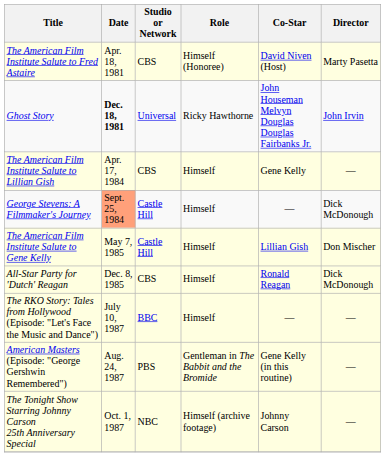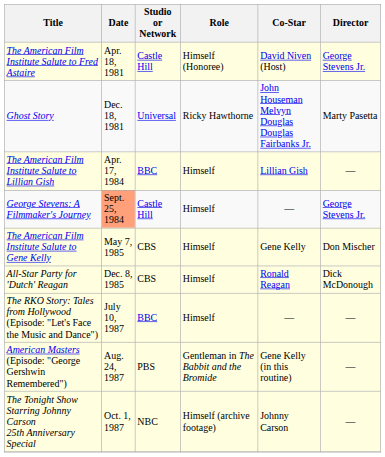 <table class="wikitable">
 <tr>
 <th>Title</th>
 <th>Date</th>
 <th>Studio<br>or Network</th>
 <th>Role</th>
 <th>Co-Star</th>
 <th>Director</th>
 </tr>
 <tr bgcolor=lightyellow>
 <td><em><a href='#'>The American Film Institute Salute to Fred Astaire</a></em></td>
 <td>Apr. 18, 1981</td>
-<td>CBS</td>
+<td><a href='#'>Castle Hill</a></td>
 <td>Himself (Honoree)</td>
 <td><a href='#'>David Niven</a> (Host)</td>
-<td>Marty Pasetta</td>
+<td><a href='#'>George Stevens Jr.</a></td>
 </tr>
 <tr>
 <td><em><a href='#'>Ghost Story</a></em></td>
-<td><strong>Dec. 18, 1981</strong></td>
+<td>Dec. 18, 1981</td>
 <td><a href='#'>Universal</a></td>
 <td>Ricky Hawthorne</td>
 <td><a href='#'>John Houseman</a><br><a href='#'>Melvyn Douglas</a><br><a href='#'>Douglas Fairbanks Jr.</a></td>
-<td><a href='#'>John Irvin</a></td>
+<td>Marty Pasetta</td>
 </tr>
 <tr bgcolor=lightyellow>
 <td><em><a href='#'>The American Film Institute Salute to Lillian Gish</a></em></td>
 <td>Apr. 17, 1984</td>
-<td>CBS</td>
+<td><a href='#'>BBC</a></td>
 <td>Himself</td>
-<td>Gene Kelly</td>
+<td><a href='#'>Lillian Gish</a></td>
 <td align="center">—</td>
 </tr>
 <tr>
 <td><em><a href='#'>George Stevens: A Filmmaker's Journey</a></em></td>
 <td style="background: lightsalmon;">Sept. 25, 1984</td>
 <td><a href='#'>Castle Hill</a></td>
 <td>Himself</td>
 <td align="center">—</td>
-<td>Dick McDonough</td>
+<td><a href='#'>George Stevens Jr.</a></td>
 </tr>
 <tr bgcolor=lightyellow>
 <td><em><a href='#'>The American Film Institute Salute to Gene Kelly</a></em></td>
 <td>May 7, 1985</td>
-<td><a href='#'>Castle Hill</a></td>
+<td>CBS</td>
 <td>Himself</td>
-<td><a href='#'>Lillian Gish</a></td>
+<td>Gene Kelly</td>
 <td>Don Mischer</td>
 </tr>
 <tr bgcolor=lightyellow>
 <td><em>All-Star Party for 'Dutch' Reagan</em></td>
 <td>Dec. 8, 1985</td>
 <td>CBS</td>
 <td>Himself</td>
 <td><a href='#'>Ronald Reagan</a></td>
 <td>Dick McDonough</td>
 </tr>
 <tr bgcolor=lightyellow>
 <td><em>The RKO Story: Tales from Hollywood</em> <br>(Episode: "Let's Face the Music and Dance")</td>
 <td>July 10, 1987</td>
 <td><a href='#'>BBC</a></td>
 <td>Himself</td>
 <td align="center">—</td>
 <td align="center">—</td>
 </tr>
 <tr bgcolor=lightyellow>
 <td><em><a href='#'>American Masters</a></em><br>(Episode: "George Gershwin Remembered")</td>
 <td>Aug. 24, 1987</td>
 <td>PBS</td>
 <td>Gentleman in <em>The Babbit and the Bromide</em></td>
 <td>Gene Kelly (in this routine)</td>
 <td align="center">—</td>
 </tr>
 <tr bgcolor=lightyellow>
 <td><em>The Tonight Show Starring Johnny Carson<br>25th Anniversary Special</em></td>
 <td>Oct. 1, 1987</td>
 <td>NBC</td>
 <td>Himself (archive footage)</td>
 <td>Johnny Carson</td>
 <td align="center">—</td>
 </tr>
 <tr bgcolor=lightyellow>
 </tr>
 </table>
